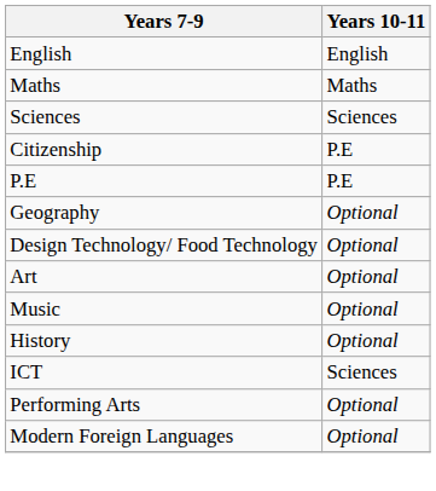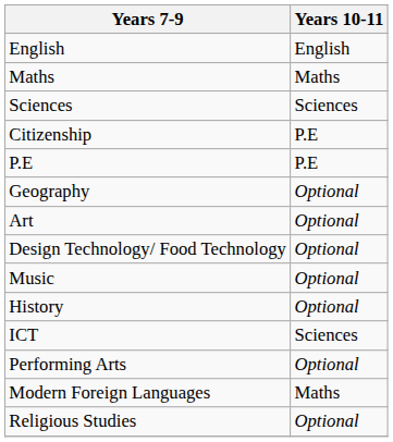 <table class="wikitable">
 <tr>
 <th>Years 7-9</th>
 <th>Years 10-11</th>
 </tr>
 <tr>
 <td>English</td>
 <td>English</td>
 </tr>
 <tr>
 <td>Maths</td>
 <td>Maths</td>
 </tr>
 <tr>
 <td>Sciences</td>
 <td>Sciences</td>
 </tr>
 <tr>
 <td>Citizenship</td>
 <td>P.E</td>
 </tr>
 <tr>
 <td>P.E</td>
 <td>P.E</td>
 </tr>
 <tr>
 <td>Geography</td>
 <td><em>Optional</em></td>
 </tr>
 <tr>
-<td>Design Technology/ Food Technology</td>
+<td>Art</td>
 <td><em>Optional</em></td>
 </tr>
 <tr>
-<td>Art</td>
+<td>Design Technology/ Food Technology</td>
 <td><em>Optional</em></td>
 </tr>
 <tr>
 <td>Music</td>
 <td><em>Optional</em></td>
 </tr>
 <tr>
 <td>History</td>
 <td><em>Optional</em></td>
 </tr>
 <tr>
 <td>ICT</td>
 <td>Sciences</td>
 </tr>
 <tr>
 <td>Performing Arts</td>
 <td><em>Optional</em></td>
 </tr>
 <tr>
 <td>Modern Foreign Languages</td>
+<td>Maths</td>
+</tr>
+<tr>
+<td>Religious Studies</td>
 <td><em>Optional</em></td>
 </tr>
 <tr>
 </tr>
 </table>
